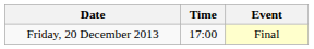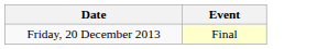 <table class = "wikitable" style="text-align:center;">
 <tr>
 <th width=220>Date</th>
-<th width=50>Time</th>
 <th width=100>Event</th>
 </tr>
 <tr>
 <td>Friday, 20 December 2013</td>
-<td>17:00</td>
 <td bgcolor=ffffcc>Final</td>
 </tr>
 </table>
